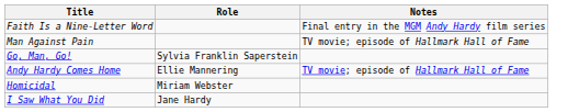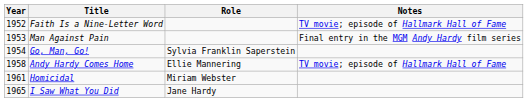 <table class="wikitable sortable">
 <tr>
+<th>Year</th>
 <th>Title</th>
 <th>Role</th>
 <th>Notes</th>
 </tr>
 <tr>
+<td>1952</td>
 <td><em>Faith Is a Nine-Letter Word</em></td>
+<td></td>
+<td><a href='#'>TV movie</a>; episode of <em><a href='#'>Hallmark Hall of Fame</a></em></td>
+</tr>
+<tr>
+<td>1953</td>
+<td><em>Man Against Pain</em></td>
 <td></td>
 <td>Final entry in the <a href='#'>MGM</a> <em><a href='#'>Andy Hardy</a></em> film series</td>
 </tr>
 <tr>
-<td><em>Man Against Pain</em></td>
-<td></td>
-<td>TV movie; episode of <em>Hallmark Hall of Fame</em></td>
-</tr>
-<tr>
+<td>1954</td>
 <td><em><a href='#'>Go, Man, Go!</a></em></td>
 <td>Sylvia Franklin Saperstein</td>
 <td></td>
 </tr>
 <tr>
+<td>1958</td>
 <td><em><a href='#'>Andy Hardy Comes Home</a></em></td>
 <td>Ellie Mannering</td>
 <td><a href='#'>TV movie</a>; episode of <em><a href='#'>Hallmark Hall of Fame</a></em></td>
 </tr>
 <tr>
+<td>1961</td>
 <td><em><a href='#'>Homicidal</a></em></td>
 <td>Miriam Webster</td>
 <td></td>
 </tr>
 <tr>
+<td>1965</td>
 <td><em><a href='#'>I Saw What You Did</a></em></td>
 <td>Jane Hardy</td>
 <td></td>
 </tr>
 </table>
